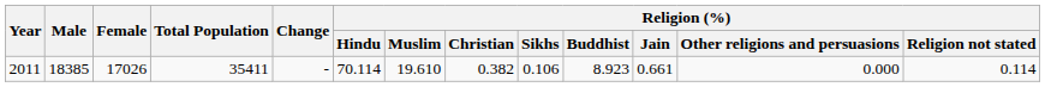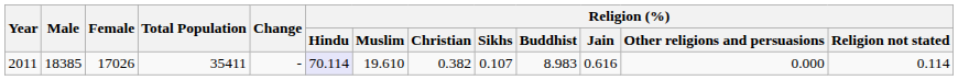 <table class="wikitable">
 <tr>
 <th rowspan="2">Year</th>
 <th rowspan="2">Male</th>
 <th rowspan="2">Female</th>
 <th rowspan="2">Total Population</th>
 <th rowspan="2">Change</th>
 <th colspan="8">Religion (%)</th>
 </tr>
 <tr>
 <th>Hindu</th>
 <th>Muslim</th>
 <th>Christian</th>
 <th>Sikhs</th>
 <th>Buddhist</th>
 <th>Jain</th>
 <th>Other religions and persuasions</th>
 <th>Religion not stated</th>
 </tr>
 <tr>
 <td>2011</td>
 <td style="text-align:right;">18385</td>
 <td style="text-align:right;">17026</td>
 <td style="text-align:right;">35411</td>
 <td style="text-align:right;">-</td>
-<td style="text-align:right;">70.114</td>
+<td style="background: lavender; text-align:right;">70.114</td>
 <td style="text-align:right;">19.610</td>
 <td style="text-align:right;">0.382</td>
-<td style="text-align:right;">0.106</td>
-<td style="text-align:right;">8.923</td>
-<td style="text-align:right;">0.661</td>
+<td style="text-align:right;">0.107</td>
+<td style="text-align:right;">8.983</td>
+<td style="text-align:right;">0.616</td>
 <td style="text-align:right;">0.000</td>
 <td style="text-align:right;">0.114</td>
 </tr>
 </table>
